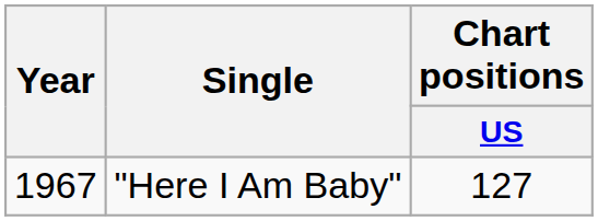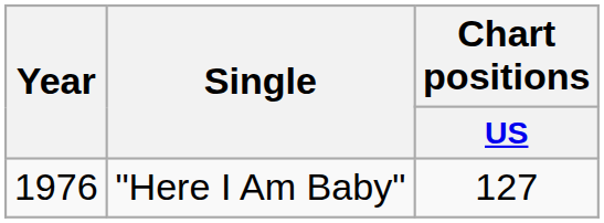 <table class="wikitable" style="text-align:center;">
 <tr>
 <th rowspan="2">Year</th>
 <th rowspan="2">Single</th>
 <th colspan="1">Chart positions</th>
 </tr>
 <tr style="font-size:smaller;">
 <th width="40"><a href='#'>US</a></th>
 </tr>
 <tr>
-<td rowspan="1">1967</td>
+<td rowspan="1">1976</td>
 <td align="left">"Here I Am Baby"</td>
 <td>127</td>
 </tr>
 </table>
